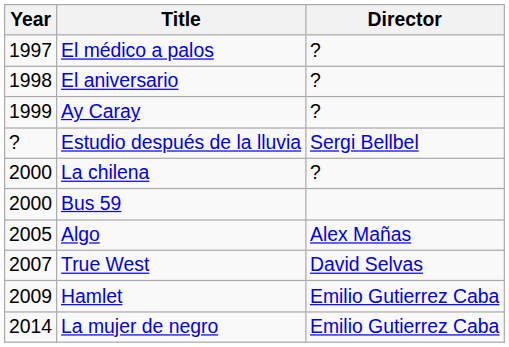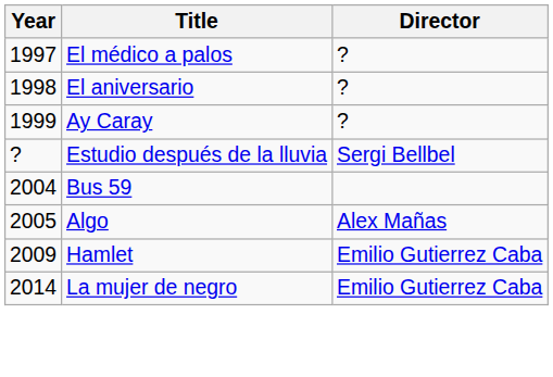 <table class="wikitable sortable">
 <tr>
 <th>Year</th>
 <th>Title</th>
 <th>Director</th>
 </tr>
 <tr>
 <td>1997</td>
 <td><a href='#'>El médico a palos</a></td>
 <td>?</td>
 </tr>
 <tr>
 <td>1998</td>
 <td><a href='#'>El aniversario</a></td>
 <td>?</td>
 </tr>
 <tr>
 <td>1999</td>
 <td><a href='#'>Ay Caray</a></td>
 <td>?</td>
 </tr>
 <tr>
 <td>?</td>
 <td><a href='#'>Estudio después de la lluvia</a></td>
 <td><a href='#'>Sergi Bellbel</a></td>
 </tr>
 <tr>
-<td>2000</td>
-<td><a href='#'>La chilena</a></td>
-<td>?</td>
-</tr>
-<tr>
-<td>2000</td>
+<td>2004</td>
 <td><a href='#'>Bus 59</a></td>
 <td></td>
 </tr>
 <tr>
 <td>2005</td>
 <td><a href='#'>Algo</a></td>
 <td><a href='#'>Alex Mañas</a></td>
-</tr>
-<tr>
-<td>2007</td>
-<td><a href='#'>True West</a></td>
-<td><a href='#'>David Selvas</a></td>
 </tr>
 <tr>
 <td>2009</td>
 <td><a href='#'>Hamlet</a></td>
 <td><a href='#'>Emilio Gutierrez Caba</a></td>
 </tr>
 <tr>
 <td>2014</td>
 <td><a href='#'>La mujer de negro</a></td>
 <td><a href='#'>Emilio Gutierrez Caba</a></td>
 </tr>
 </table>
